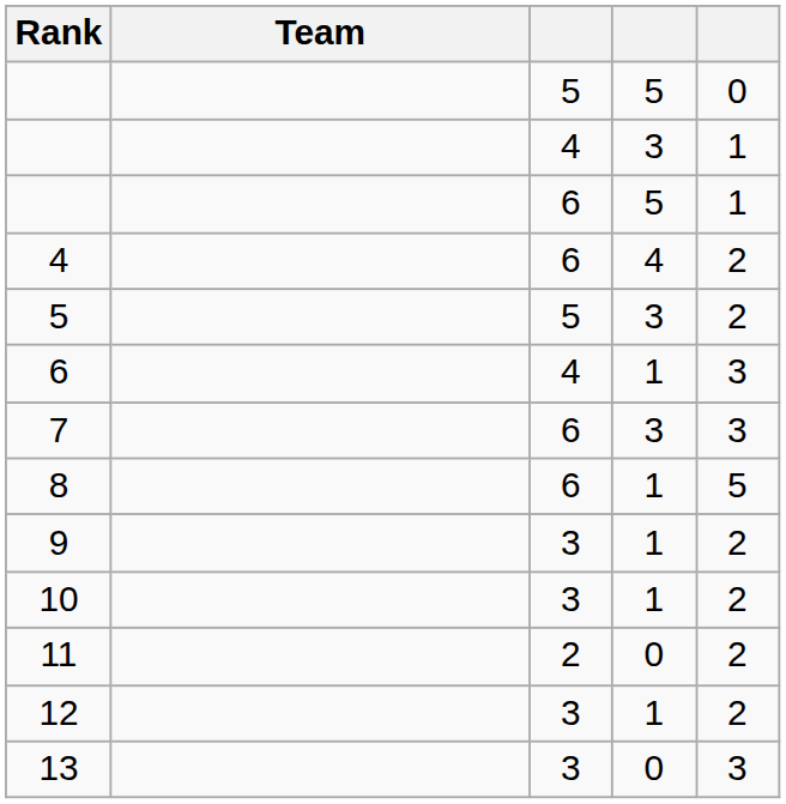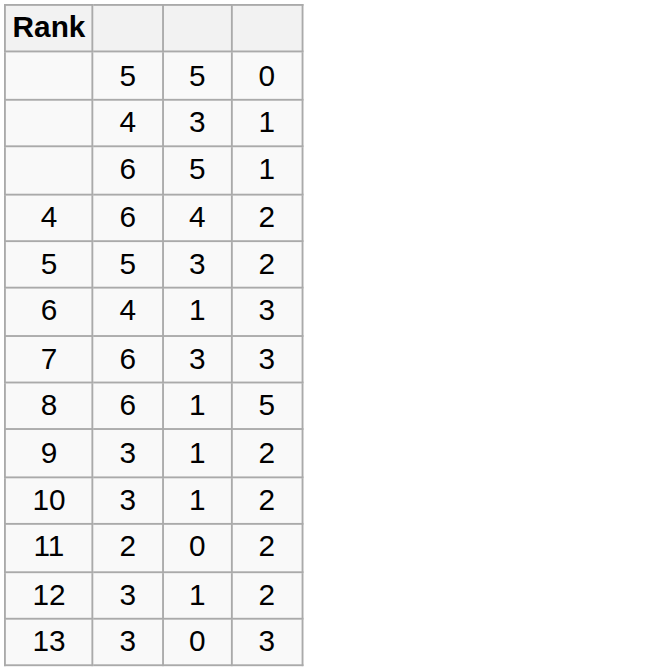 <table class="wikitable" style="text-align: center;">
 <tr>
 <th width=40>Rank</th>
-<th width=180>Team</th>
 <th width=30></th>
 <th width=30></th>
 <th width=30></th>
 </tr>
 <tr>
 <td></td>
-<td align=left></td>
 <td>5</td>
 <td>5</td>
 <td>0</td>
 </tr>
 <tr>
 <td></td>
-<td align=left></td>
 <td>4</td>
 <td>3</td>
 <td>1</td>
 </tr>
 <tr>
 <td></td>
-<td align=left></td>
 <td>6</td>
 <td>5</td>
 <td>1</td>
 </tr>
 <tr>
 <td>4</td>
-<td align=left></td>
 <td>6</td>
 <td>4</td>
 <td>2</td>
 </tr>
 <tr>
 <td>5</td>
-<td align=left></td>
 <td>5</td>
 <td>3</td>
 <td>2</td>
 </tr>
 <tr>
 <td>6</td>
-<td align=left></td>
 <td>4</td>
 <td>1</td>
 <td>3</td>
 </tr>
 <tr>
 <td>7</td>
-<td align=left></td>
 <td>6</td>
 <td>3</td>
 <td>3</td>
 </tr>
 <tr>
 <td>8</td>
-<td align=left></td>
 <td>6</td>
 <td>1</td>
 <td>5</td>
 </tr>
 <tr>
 <td>9</td>
-<td align=left></td>
 <td>3</td>
 <td>1</td>
 <td>2</td>
 </tr>
 <tr>
 <td>10</td>
-<td align=left></td>
 <td>3</td>
 <td>1</td>
 <td>2</td>
 </tr>
 <tr>
 <td>11</td>
-<td align=left></td>
 <td>2</td>
 <td>0</td>
 <td>2</td>
 </tr>
 <tr>
 <td>12</td>
-<td align=left></td>
 <td>3</td>
 <td>1</td>
 <td>2</td>
 </tr>
 <tr>
 <td>13</td>
-<td align=left></td>
 <td>3</td>
 <td>0</td>
 <td>3</td>
 </tr>
 </table>
